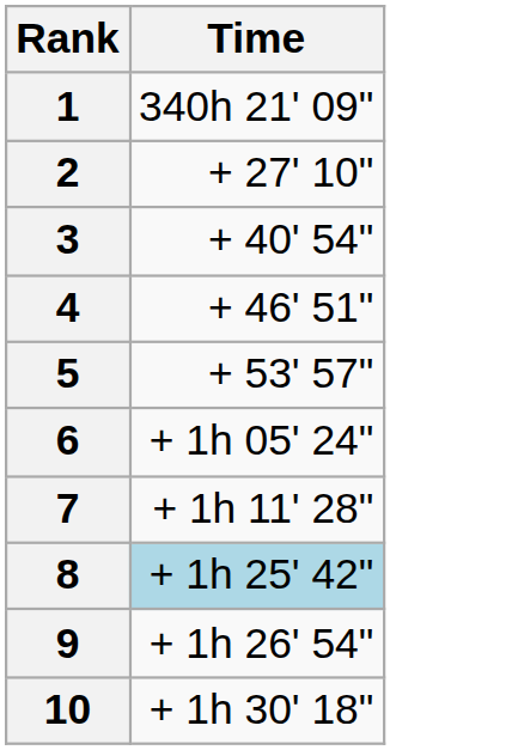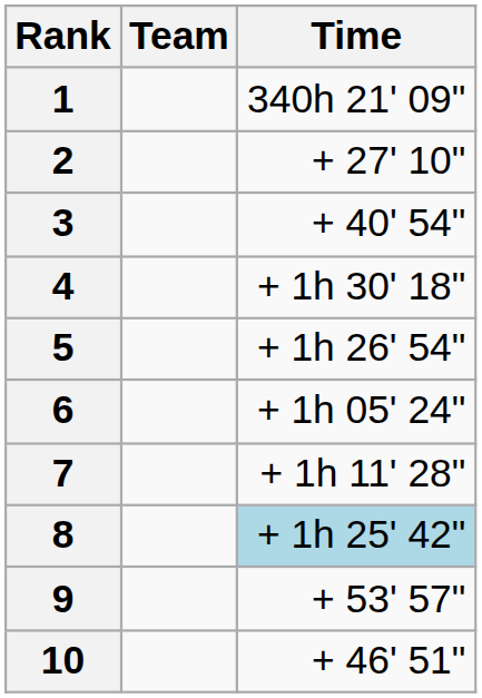 <table class="wikitable">
 <tr>
 <th scope="col">Rank</th>
+<th scope="col">Team</th>
 <th scope="col">Time</th>
 </tr>
 <tr>
 <th scope="row">1</th>
+<td></td>
 <td style="text-align:right;">340h 21' 09"</td>
 </tr>
 <tr>
 <th scope="row">2</th>
+<td></td>
 <td style="text-align:right;">+ 27' 10"</td>
 </tr>
 <tr>
 <th scope="row">3</th>
+<td></td>
 <td style="text-align:right;">+ 40' 54"</td>
 </tr>
 <tr>
 <th scope="row">4</th>
-<td style="text-align:right;">+ 46' 51"</td>
+<td></td>
+<td style="text-align:right;">+ 1h 30' 18"</td>
 </tr>
 <tr>
 <th scope="row">5</th>
-<td style="text-align:right;">+ 53' 57"</td>
+<td></td>
+<td style="text-align:right;">+ 1h 26' 54"</td>
 </tr>
 <tr>
 <th scope="row">6</th>
+<td></td>
 <td style="text-align:right;">+ 1h 05' 24"</td>
 </tr>
 <tr>
 <th scope="row">7</th>
+<td></td>
 <td style="text-align:right;">+ 1h 11' 28"</td>
 </tr>
 <tr>
 <th scope="row">8</th>
+<td></td>
 <td style="background: lightblue; text-align:right;">+ 1h 25' 42"</td>
 </tr>
 <tr>
 <th scope="row">9</th>
-<td style="text-align:right;">+ 1h 26' 54"</td>
+<td></td>
+<td style="text-align:right;">+ 53' 57"</td>
 </tr>
 <tr>
 <th scope="row">10</th>
-<td style="text-align:right;">+ 1h 30' 18"</td>
+<td></td>
+<td style="text-align:right;">+ 46' 51"</td>
 </tr>
 </table>
